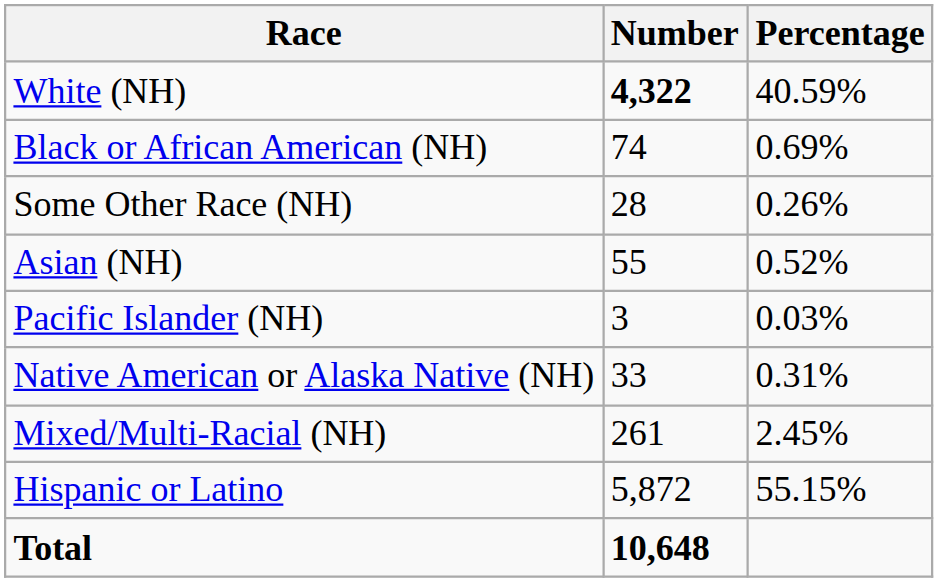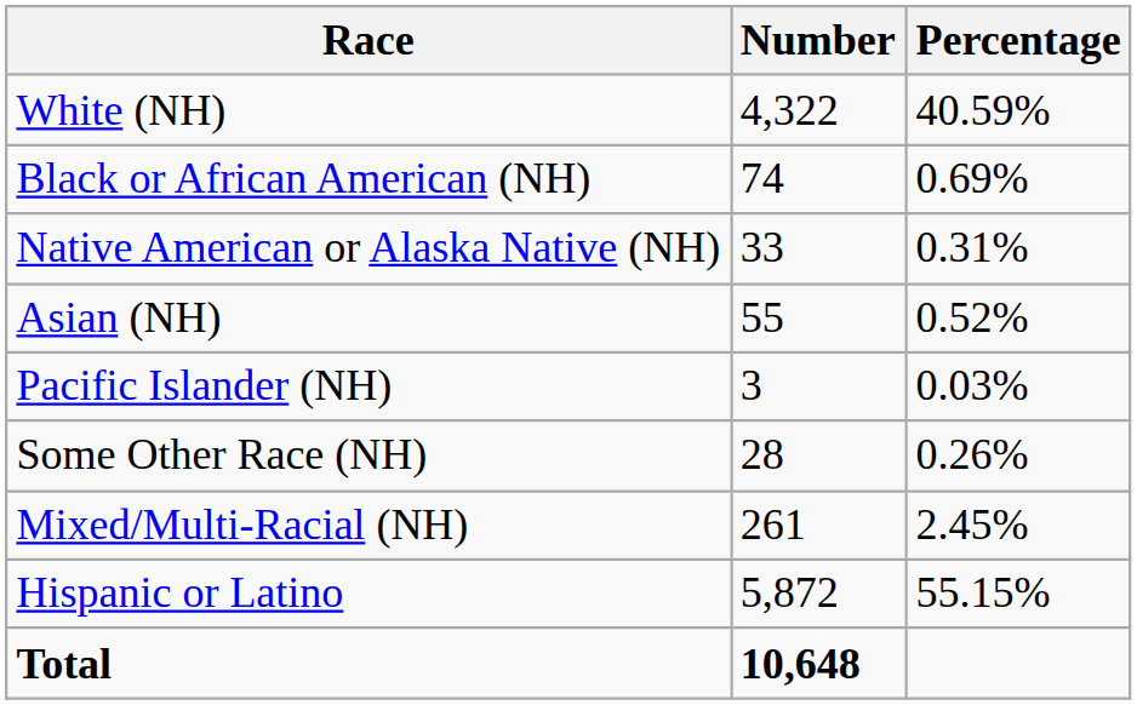 <table class="wikitable">
 <tr>
 <th>Race</th>
 <th>Number</th>
 <th>Percentage</th>
 </tr>
 <tr>
 <td><a href='#'>White</a> (NH)</td>
-<td><strong>4,322</strong></td>
+<td>4,322</td>
 <td>40.59%</td>
 </tr>
 <tr>
 <td><a href='#'>Black or African American</a> (NH)</td>
 <td>74</td>
 <td>0.69%</td>
 </tr>
 <tr>
-<td>Some Other Race (NH)</td>
-<td>28</td>
-<td>0.26%</td>
+<td><a href='#'>Native American</a> or <a href='#'>Alaska Native</a> (NH)</td>
+<td>33</td>
+<td>0.31%</td>
 </tr>
 <tr>
 <td><a href='#'>Asian</a> (NH)</td>
 <td>55</td>
 <td>0.52%</td>
 </tr>
 <tr>
 <td><a href='#'>Pacific Islander</a> (NH)</td>
 <td>3</td>
 <td>0.03%</td>
 </tr>
 <tr>
-<td><a href='#'>Native American</a> or <a href='#'>Alaska Native</a> (NH)</td>
-<td>33</td>
-<td>0.31%</td>
+<td>Some Other Race (NH)</td>
+<td>28</td>
+<td>0.26%</td>
 </tr>
 <tr>
 <td><a href='#'>Mixed/Multi-Racial</a> (NH)</td>
 <td>261</td>
 <td>2.45%</td>
 </tr>
 <tr>
 <td><a href='#'>Hispanic or Latino</a></td>
 <td>5,872</td>
 <td>55.15%</td>
 </tr>
 <tr>
 <td><strong>Total</strong></td>
 <td><strong>10,648</strong></td>
 <td></td>
 </tr>
 </table>
